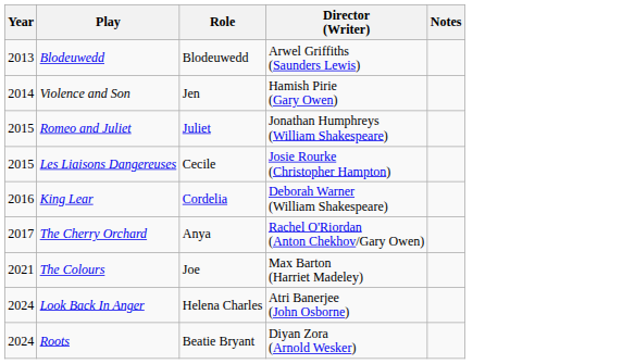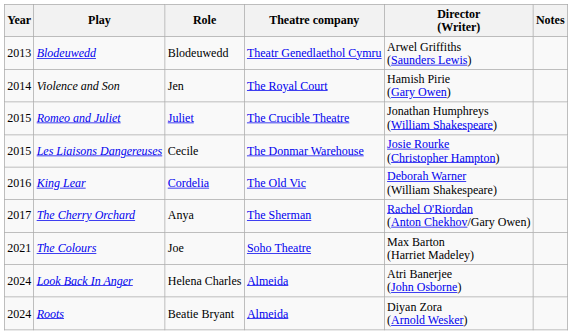 <table class="wikitable sortable">
 <tr>
 <th>Year</th>
 <th>Play</th>
 <th>Role</th>
+<th>Theatre company</th>
 <th>Director<br>(Writer)</th>
 <th>Notes</th>
 </tr>
 <tr>
 <td>2013</td>
 <td><em><a href='#'>Blodeuwedd</a></em></td>
 <td>Blodeuwedd</td>
+<td><a href='#'>Theatr Genedlaethol Cymru</a></td>
 <td>Arwel Griffiths<br>(<a href='#'>Saunders Lewis</a>)</td>
 <td></td>
 </tr>
 <tr>
 <td>2014</td>
 <td><em>Violence and Son</em></td>
 <td>Jen</td>
+<td><a href='#'>The Royal Court</a></td>
 <td>Hamish Pirie<br>(<a href='#'>Gary Owen</a>)</td>
 <td></td>
 </tr>
 <tr>
 <td>2015</td>
 <td><em><a href='#'>Romeo and Juliet</a></em></td>
 <td><a href='#'>Juliet</a></td>
+<td><a href='#'>The Crucible Theatre</a></td>
 <td>Jonathan Humphreys<br>(<a href='#'>William Shakespeare</a>)</td>
 <td></td>
 </tr>
 <tr>
 <td>2015</td>
 <td><em><a href='#'>Les Liaisons Dangereuses</a></em></td>
 <td>Cecile</td>
+<td><a href='#'>The Donmar Warehouse</a></td>
 <td><a href='#'>Josie Rourke</a><br>(<a href='#'>Christopher Hampton</a>)</td>
 <td></td>
 </tr>
 <tr>
 <td>2016</td>
 <td><em><a href='#'>King Lear</a></em></td>
 <td><a href='#'>Cordelia</a></td>
+<td><a href='#'>The Old Vic</a></td>
 <td><a href='#'>Deborah Warner</a><br>(William Shakespeare)</td>
 <td></td>
 </tr>
 <tr>
 <td>2017</td>
 <td><em><a href='#'>The Cherry Orchard</a></em></td>
 <td>Anya</td>
+<td><a href='#'>The Sherman</a></td>
 <td><a href='#'>Rachel O'Riordan</a><br>(<a href='#'>Anton Chekhov</a>/Gary Owen)</td>
 <td></td>
 </tr>
 <tr>
 <td>2021</td>
 <td><em><a href='#'>The Colours</a></em></td>
 <td>Joe</td>
+<td><a href='#'>Soho Theatre</a></td>
 <td>Max Barton<br>(Harriet Madeley)</td>
 <td></td>
 </tr>
 <tr>
 <td>2024</td>
 <td><em><a href='#'>Look Back In Anger</a></em></td>
 <td>Helena Charles</td>
+<td><a href='#'>Almeida</a></td>
 <td>Atri Banerjee<br>(<a href='#'>John Osborne</a>)</td>
 <td></td>
 </tr>
 <tr>
 <td>2024</td>
 <td><em><a href='#'>Roots</a></em></td>
 <td>Beatie Bryant</td>
+<td><a href='#'>Almeida</a></td>
 <td>Diyan Zora<br>(<a href='#'>Arnold Wesker</a>)</td>
 <td></td>
 </tr>
 </table>
